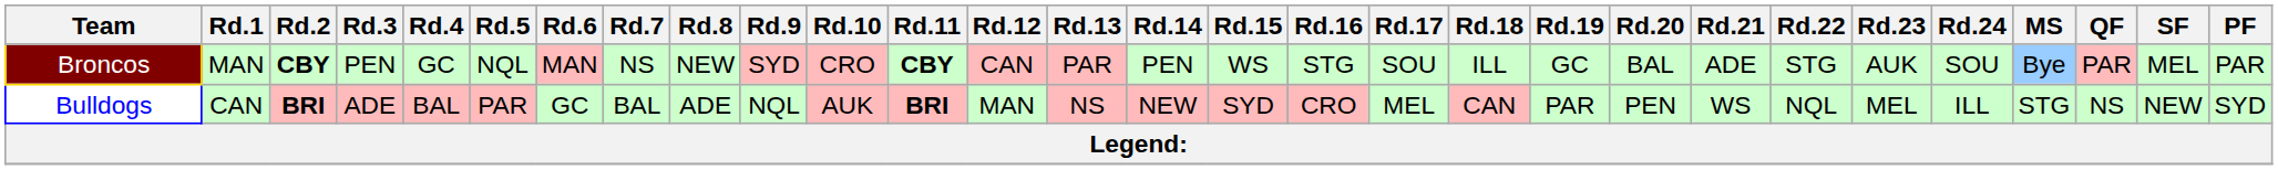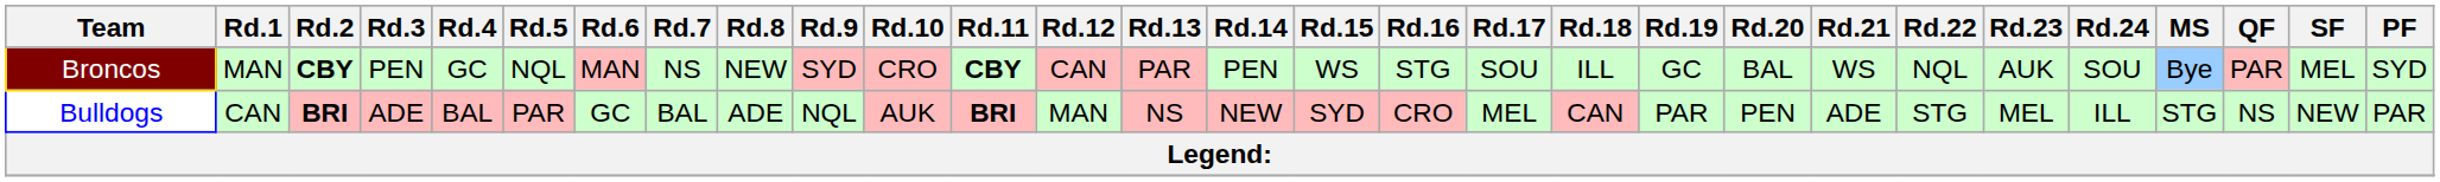 <table class="wikitable"; align=center style="font-size:85%; text-align: center; height: 85%">
 <tr>
 <th width=100>Team</th>
 <th>Rd.1</th>
 <th>Rd.2</th>
 <th>Rd.3</th>
 <th>Rd.4</th>
 <th>Rd.5</th>
 <th>Rd.6</th>
 <th>Rd.7</th>
 <th>Rd.8</th>
 <th>Rd.9</th>
 <th>Rd.10</th>
 <th>Rd.11</th>
 <th>Rd.12</th>
 <th>Rd.13</th>
 <th>Rd.14</th>
 <th>Rd.15</th>
 <th>Rd.16</th>
 <th>Rd.17</th>
 <th>Rd.18</th>
 <th>Rd.19</th>
 <th>Rd.20</th>
 <th>Rd.21</th>
 <th>Rd.22</th>
 <th>Rd.23</th>
 <th>Rd.24</th>
 <th>MS</th>
 <th>QF</th>
 <th>SF</th>
 <th>PF</th>
 </tr>
 <tr>
 <td style="border: 1px solid gold; background: maroon; color: white">Broncos</td>
 <td style="background: #CCFFCC">MAN</td>
 <td style="background: #CCFFCC"><strong>CBY</strong></td>
 <td style="background: #CCFFCC">PEN</td>
 <td style="background: #CCFFCC">GC</td>
 <td style="background: #CCFFCC">NQL</td>
 <td style="background: #FFBBBB">MAN</td>
 <td style="background: #CCFFCC">NS</td>
 <td style="background: #CCFFCC">NEW</td>
 <td style="background: #FFBBBB">SYD</td>
 <td style="background: #FFBBBB">CRO</td>
 <td style="background: #CCFFCC"><strong>CBY</strong></td>
 <td style="background: #FFBBBB">CAN</td>
 <td style="background: #FFBBBB">PAR</td>
 <td style="background: #CCFFCC">PEN</td>
 <td style="background: #CCFFCC">WS</td>
 <td style="background: #CCFFCC">STG</td>
 <td style="background: #CCFFCC">SOU</td>
 <td style="background: #CCFFCC">ILL</td>
 <td style="background: #CCFFCC">GC</td>
 <td style="background: #CCFFCC">BAL</td>
-<td style="background: #CCFFCC">ADE</td>
-<td style="background: #CCFFCC">STG</td>
+<td style="background: #CCFFCC">WS</td>
+<td style="background: #CCFFCC">NQL</td>
 <td style="background: #CCFFCC">AUK</td>
 <td style="background: #CCFFCC">SOU</td>
 <td style="background:#99ccff;">Bye</td>
 <td style="background: #FFBBBB">PAR</td>
 <td style="background: #CCFFCC">MEL</td>
-<td style="background: #CCFFCC">PAR</td>
+<td style="background: #CCFFCC">SYD</td>
 </tr>
 <tr>
 <td style="border: 1px solid blue; background: white; color: blue">Bulldogs</td>
 <td style="background: #CCFFCC">CAN</td>
 <td style="background: #FFBBBB"><strong>BRI</strong></td>
 <td style="background: #FFBBBB">ADE</td>
 <td style="background: #FFBBBB">BAL</td>
 <td style="background: #FFBBBB">PAR</td>
 <td style="background: #CCFFCC">GC</td>
 <td style="background: #CCFFCC">BAL</td>
 <td style="background: #CCFFCC">ADE</td>
 <td style="background: #CCFFCC">NQL</td>
 <td style="background: #FFBBBB">AUK</td>
 <td style="background: #FFBBBB"><strong>BRI</strong></td>
 <td style="background: #CCFFCC">MAN</td>
 <td style="background: #FFBBBB">NS</td>
 <td style="background: #FFBBBB">NEW</td>
 <td style="background: #FFBBBB">SYD</td>
 <td style="background: #FFBBBB">CRO</td>
 <td style="background: #CCFFCC">MEL</td>
 <td style="background: #FFBBBB">CAN</td>
 <td style="background: #CCFFCC">PAR</td>
 <td style="background: #CCFFCC">PEN</td>
-<td style="background: #CCFFCC">WS</td>
-<td style="background: #CCFFCC">NQL</td>
+<td style="background: #CCFFCC">ADE</td>
+<td style="background: #CCFFCC">STG</td>
 <td style="background: #CCFFCC">MEL</td>
 <td style="background: #CCFFCC">ILL</td>
 <td style="background: #CCFFCC">STG</td>
 <td style="background: #CCFFCC">NS</td>
 <td style="background: #CCFFCC">NEW</td>
-<td style="background: #CCFFCC">SYD</td>
+<td style="background: #CCFFCC">PAR</td>
 </tr>
 <tr>
 <th colspan="31"><strong>Legend</strong>:  </th>
 </tr>
 <tr>
 </tr>
 </table>
